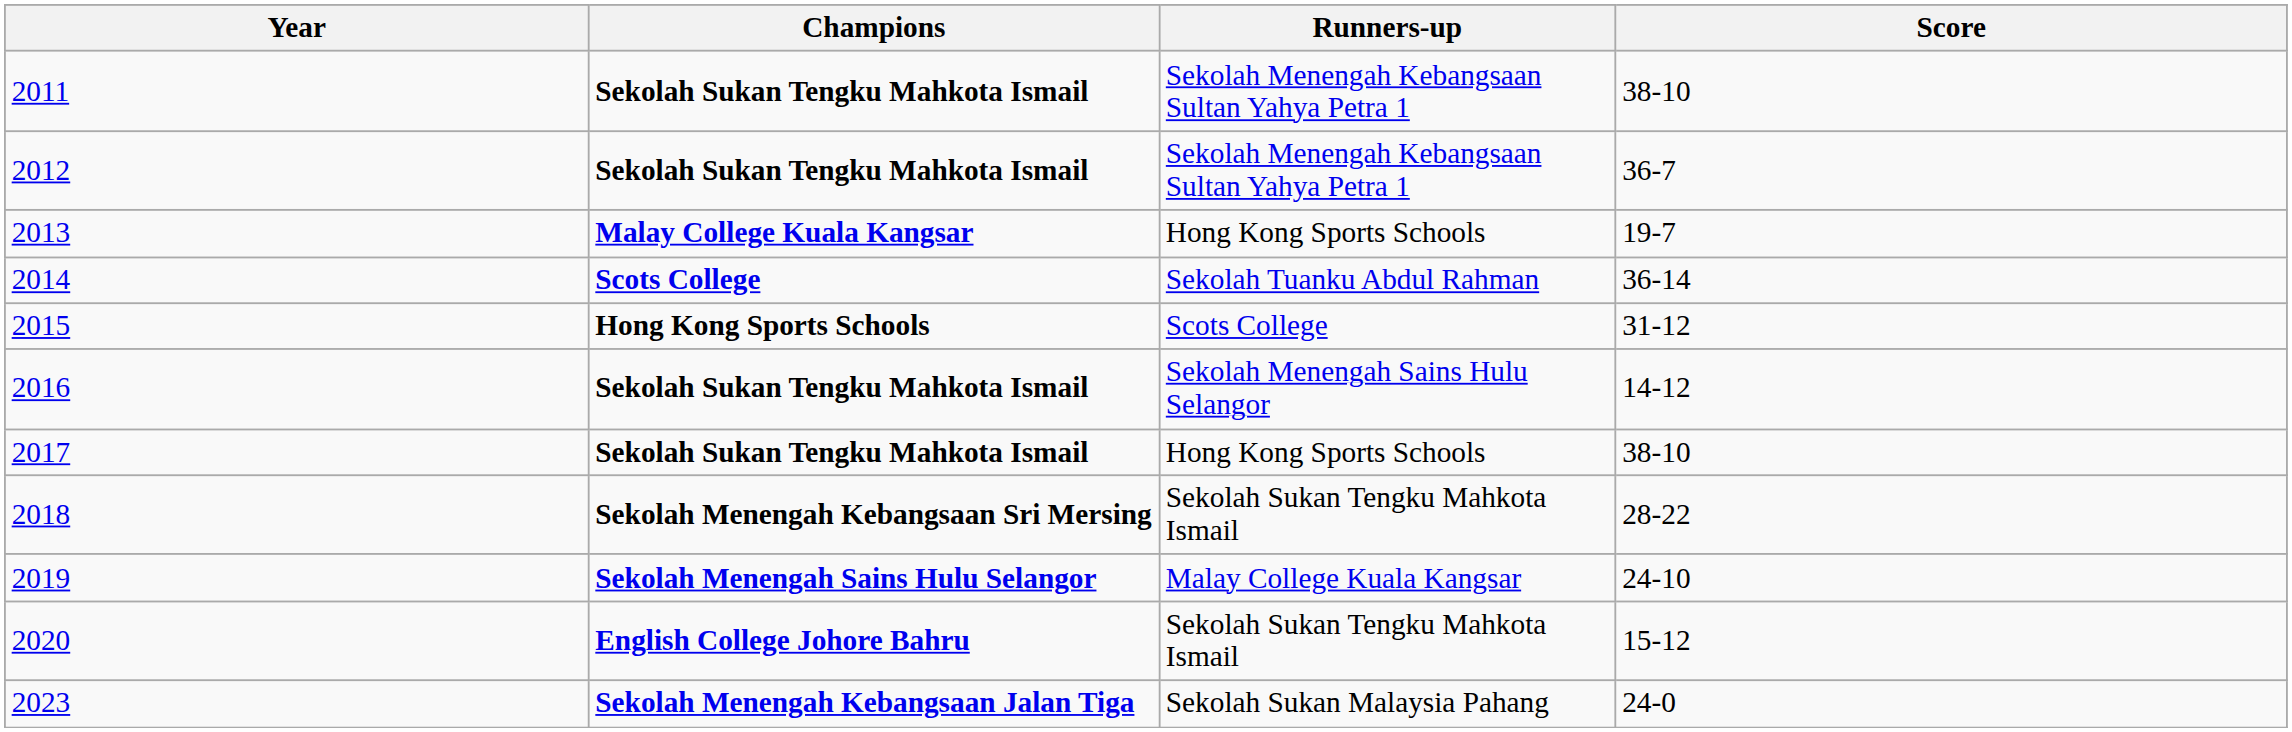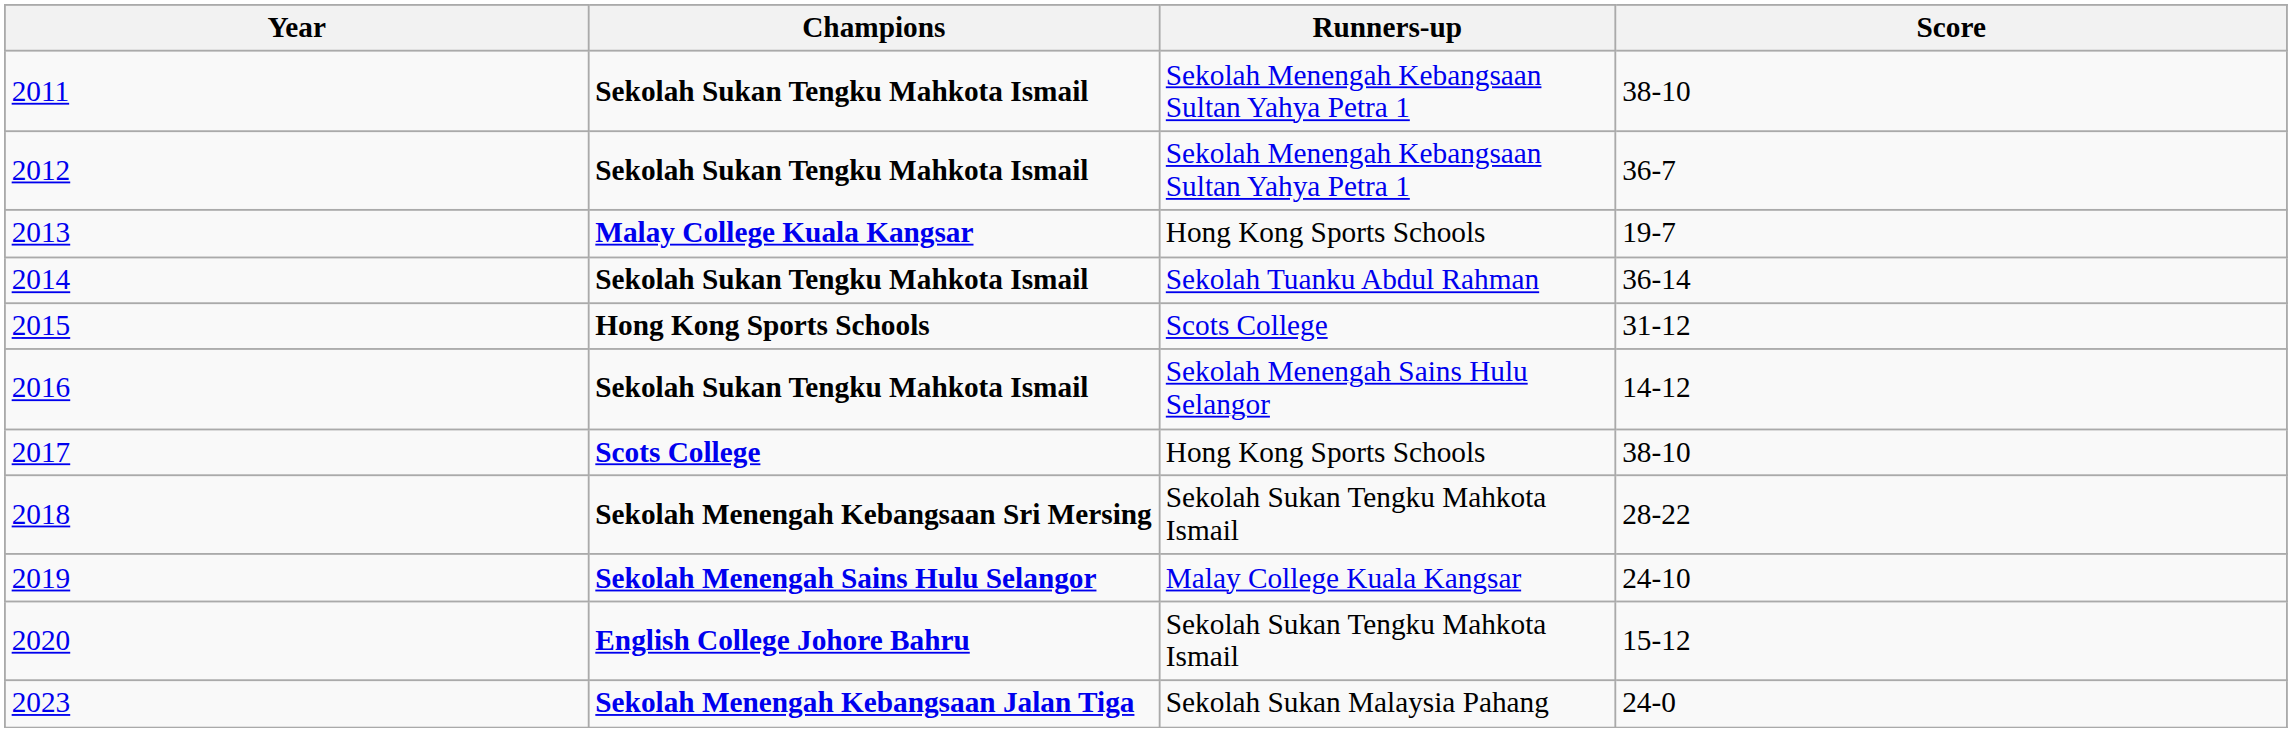 <table class="wikitable">
 <tr>
 <th>Year</th>
 <th style="width:25%;">Champions</th>
 <th style="width:20%;">Runners-up</th>
 <th>Score</th>
 </tr>
 <tr>
 <td><a href='#'>2011</a></td>
 <td><strong> Sekolah Sukan Tengku Mahkota Ismail</strong></td>
 <td><a href='#'>Sekolah Menengah Kebangsaan Sultan Yahya Petra 1</a></td>
 <td>38-10</td>
 </tr>
 <tr>
 <td><a href='#'>2012</a></td>
 <td><strong> Sekolah Sukan Tengku Mahkota Ismail</strong></td>
 <td><a href='#'>Sekolah Menengah Kebangsaan Sultan Yahya Petra 1</a></td>
 <td>36-7</td>
 </tr>
 <tr>
 <td><a href='#'>2013</a></td>
 <td><strong> <a href='#'>Malay College Kuala Kangsar</a></strong></td>
 <td>Hong Kong Sports Schools</td>
 <td>19-7</td>
 </tr>
 <tr>
 <td><a href='#'>2014</a></td>
-<td><strong> <a href='#'>Scots College</a></strong></td>
+<td><strong> Sekolah Sukan Tengku Mahkota Ismail</strong></td>
 <td><a href='#'>Sekolah Tuanku Abdul Rahman</a></td>
 <td>36-14</td>
 </tr>
 <tr>
 <td><a href='#'>2015</a></td>
 <td><strong>Hong Kong Sports Schools</strong></td>
 <td><a href='#'>Scots College</a></td>
 <td>31-12</td>
 </tr>
 <tr>
 <td><a href='#'>2016</a></td>
 <td><strong> Sekolah Sukan Tengku Mahkota Ismail</strong></td>
 <td><a href='#'>Sekolah Menengah Sains Hulu Selangor</a></td>
 <td>14-12</td>
 </tr>
 <tr>
 <td><a href='#'>2017</a></td>
-<td><strong> Sekolah Sukan Tengku Mahkota Ismail</strong></td>
+<td><strong> <a href='#'>Scots College</a></strong></td>
 <td>Hong Kong Sports Schools</td>
 <td>38-10</td>
 </tr>
 <tr>
 <td><a href='#'>2018</a></td>
 <td><strong> Sekolah Menengah Kebangsaan Sri Mersing</strong></td>
 <td>Sekolah Sukan Tengku Mahkota Ismail</td>
 <td>28-22</td>
 </tr>
 <tr>
 <td><a href='#'>2019</a></td>
 <td><strong> <a href='#'>Sekolah Menengah Sains Hulu Selangor</a></strong></td>
 <td><a href='#'>Malay College Kuala Kangsar</a></td>
 <td>24-10</td>
 </tr>
 <tr>
 <td><a href='#'>2020</a></td>
 <td><strong> <a href='#'>English College Johore Bahru</a></strong></td>
 <td>Sekolah Sukan Tengku Mahkota Ismail</td>
 <td>15-12</td>
 </tr>
 <tr>
 <td><a href='#'>2023</a></td>
 <td><strong> <a href='#'>Sekolah Menengah Kebangsaan Jalan Tiga</a></strong></td>
 <td>Sekolah Sukan Malaysia Pahang</td>
 <td>24-0</td>
 </tr>
 <tr>
 </tr>
 <tr>
 </tr>
 </table>
